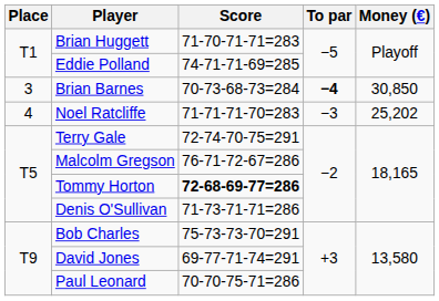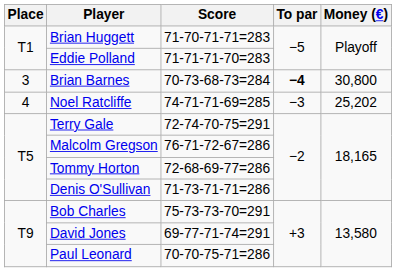 <table class="wikitable">
 <tr>
 <th>Place</th>
 <th>Player</th>
 <th>Score</th>
 <th>To par</th>
 <th>Money (<a href='#'>€</a>)</th>
 </tr>
 <tr>
 <td rowspan="2" align=center>T1</td>
 <td> <a href='#'>Brian Huggett</a></td>
 <td>71-70-71-71=283</td>
 <td rowspan="2" align=center>−5</td>
 <td rowspan="2" align=center>Playoff</td>
 </tr>
 <tr>
 <td> <a href='#'>Eddie Polland</a></td>
-<td>74-71-71-69=285</td>
+<td>71-71-71-70=283</td>
 </tr>
 <tr>
 <td align=center>3</td>
 <td> <a href='#'>Brian Barnes</a></td>
 <td>70-73-68-73=284</td>
 <td align=center><strong>−4</strong></td>
-<td align=center>30,850</td>
+<td align=center>30,800</td>
 </tr>
 <tr>
 <td align=center>4</td>
 <td> <a href='#'>Noel Ratcliffe</a></td>
-<td>71-71-71-70=283</td>
+<td>74-71-71-69=285</td>
 <td align=center>−3</td>
 <td align=center>25,202</td>
 </tr>
 <tr>
 <td rowspan="4" align=center>T5</td>
 <td> <a href='#'>Terry Gale</a></td>
 <td>72-74-70-75=291</td>
 <td rowspan="4" align=center>−2</td>
 <td rowspan="4" align=center>18,165</td>
 </tr>
 <tr>
 <td> <a href='#'>Malcolm Gregson</a></td>
 <td>76-71-72-67=286</td>
 </tr>
 <tr>
 <td> <a href='#'>Tommy Horton</a></td>
-<td><strong>72-68-69-77=286</strong></td>
+<td>72-68-69-77=286</td>
 </tr>
 <tr>
 <td> <a href='#'>Denis O'Sullivan</a></td>
 <td>71-73-71-71=286</td>
 </tr>
 <tr>
 <td rowspan="3" align=center>T9</td>
 <td> <a href='#'>Bob Charles</a></td>
 <td>75-73-73-70=291</td>
 <td rowspan="3" align=center>+3</td>
 <td rowspan="3" align=center>13,580</td>
 </tr>
 <tr>
 <td> <a href='#'>David Jones</a></td>
 <td>69-77-71-74=291</td>
 </tr>
 <tr>
 <td> <a href='#'>Paul Leonard</a></td>
 <td>70-70-75-71=286</td>
 </tr>
 </table>
